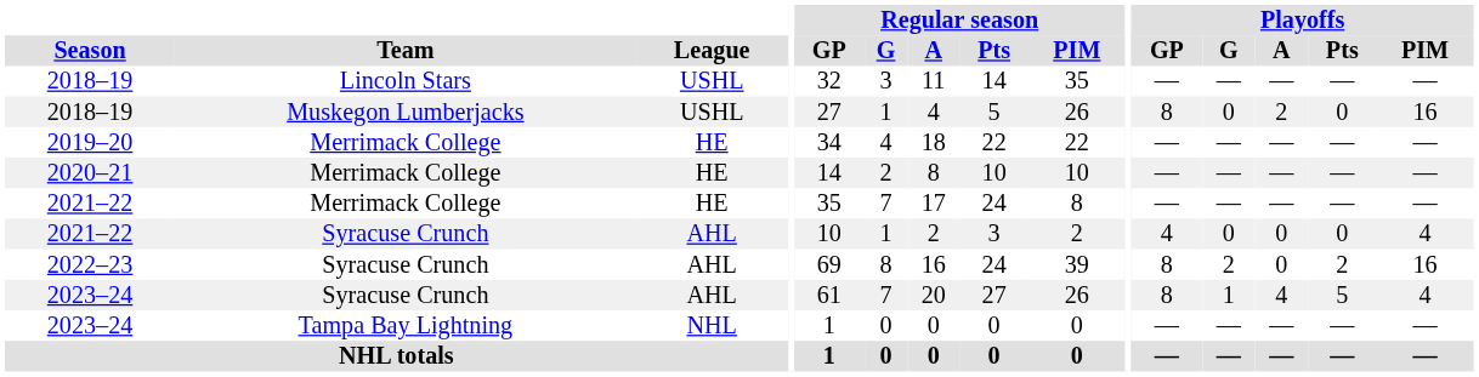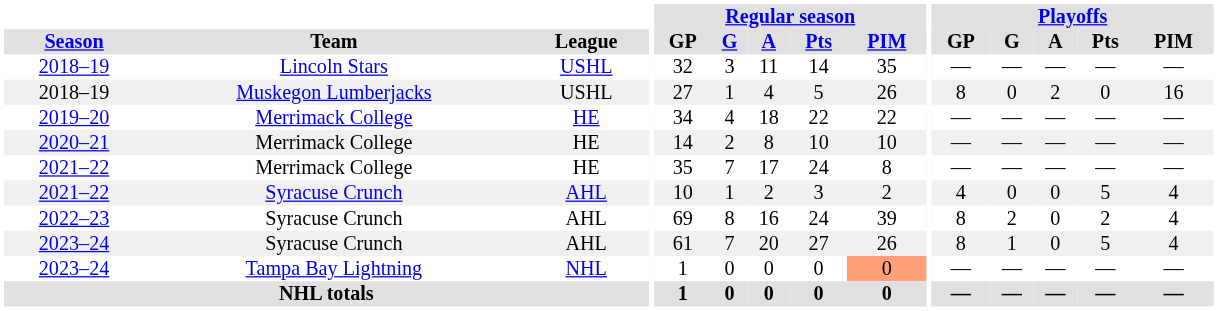 <table border="0" cellpadding="1" cellspacing="0" style="text-align:center; width:60em">
 <tr bgcolor="#e0e0e0">
 <th colspan="3" bgcolor="#ffffff"></th>
 <th rowspan="99" bgcolor="#ffffff"></th>
 <th colspan="5"><a href='#'>Regular season</a></th>
 <th rowspan="99" bgcolor="#ffffff"></th>
 <th colspan="5"><a href='#'>Playoffs</a></th>
 </tr>
 <tr bgcolor="#e0e0e0">
 <th><a href='#'>Season</a></th>
 <th>Team</th>
 <th>League</th>
 <th>GP</th>
 <th><a href='#'>G</a></th>
 <th><a href='#'>A</a></th>
 <th><a href='#'>Pts</a></th>
 <th><a href='#'>PIM</a></th>
 <th>GP</th>
 <th>G</th>
 <th>A</th>
 <th>Pts</th>
 <th>PIM</th>
 </tr>
 <tr>
 <td><a href='#'>2018–19</a></td>
 <td><a href='#'>Lincoln Stars</a></td>
 <td><a href='#'>USHL</a></td>
 <td>32</td>
 <td>3</td>
 <td>11</td>
 <td>14</td>
 <td>35</td>
 <td>—</td>
 <td>—</td>
 <td>—</td>
 <td>—</td>
 <td>—</td>
 </tr>
 <tr bgcolor="#f0f0f0">
 <td>2018–19</td>
 <td><a href='#'>Muskegon Lumberjacks</a></td>
 <td>USHL</td>
 <td>27</td>
 <td>1</td>
 <td>4</td>
 <td>5</td>
 <td>26</td>
 <td>8</td>
 <td>0</td>
 <td>2</td>
 <td>0</td>
 <td>16</td>
 </tr>
 <tr>
 <td><a href='#'>2019–20</a></td>
 <td><a href='#'>Merrimack College</a></td>
 <td><a href='#'>HE</a></td>
 <td>34</td>
 <td>4</td>
 <td>18</td>
 <td>22</td>
 <td>22</td>
 <td>—</td>
 <td>—</td>
 <td>—</td>
 <td>—</td>
 <td>—</td>
 </tr>
 <tr bgcolor="#f0f0f0">
 <td><a href='#'>2020–21</a></td>
 <td>Merrimack College</td>
 <td>HE</td>
 <td>14</td>
 <td>2</td>
 <td>8</td>
 <td>10</td>
 <td>10</td>
 <td>—</td>
 <td>—</td>
 <td>—</td>
 <td>—</td>
 <td>—</td>
 </tr>
 <tr>
 <td><a href='#'>2021–22</a></td>
 <td>Merrimack College</td>
 <td>HE</td>
 <td>35</td>
 <td>7</td>
 <td>17</td>
 <td>24</td>
 <td>8</td>
 <td>—</td>
 <td>—</td>
 <td>—</td>
 <td>—</td>
 <td>—</td>
 </tr>
 <tr bgcolor="#f0f0f0">
 <td><a href='#'>2021–22</a></td>
 <td><a href='#'>Syracuse Crunch</a></td>
 <td><a href='#'>AHL</a></td>
 <td>10</td>
 <td>1</td>
 <td>2</td>
 <td>3</td>
 <td>2</td>
 <td>4</td>
 <td>0</td>
 <td>0</td>
-<td>0</td>
+<td>5</td>
 <td>4</td>
 </tr>
 <tr>
 <td><a href='#'>2022–23</a></td>
 <td>Syracuse Crunch</td>
 <td>AHL</td>
 <td>69</td>
 <td>8</td>
 <td>16</td>
 <td>24</td>
 <td>39</td>
 <td>8</td>
 <td>2</td>
 <td>0</td>
 <td>2</td>
-<td>16</td>
+<td>4</td>
 </tr>
 <tr bgcolor="#f0f0f0">
 <td><a href='#'>2023–24</a></td>
 <td>Syracuse Crunch</td>
 <td>AHL</td>
 <td>61</td>
 <td>7</td>
 <td>20</td>
 <td>27</td>
 <td>26</td>
 <td>8</td>
 <td>1</td>
-<td>4</td>
+<td>0</td>
 <td>5</td>
 <td>4</td>
 </tr>
 <tr>
 <td><a href='#'>2023–24</a></td>
 <td><a href='#'>Tampa Bay Lightning</a></td>
 <td><a href='#'>NHL</a></td>
 <td>1</td>
 <td>0</td>
 <td>0</td>
 <td>0</td>
-<td>0</td>
+<td style="background: lightsalmon;">0</td>
 <td>—</td>
 <td>—</td>
 <td>—</td>
 <td>—</td>
 <td>—</td>
 </tr>
 <tr bgcolor="#e0e0e0">
 <th colspan="3">NHL totals</th>
 <th>1</th>
 <th>0</th>
 <th>0</th>
 <th>0</th>
 <th>0</th>
 <th>—</th>
 <th>—</th>
 <th>—</th>
 <th>—</th>
 <th>—</th>
 </tr>
 </table>
